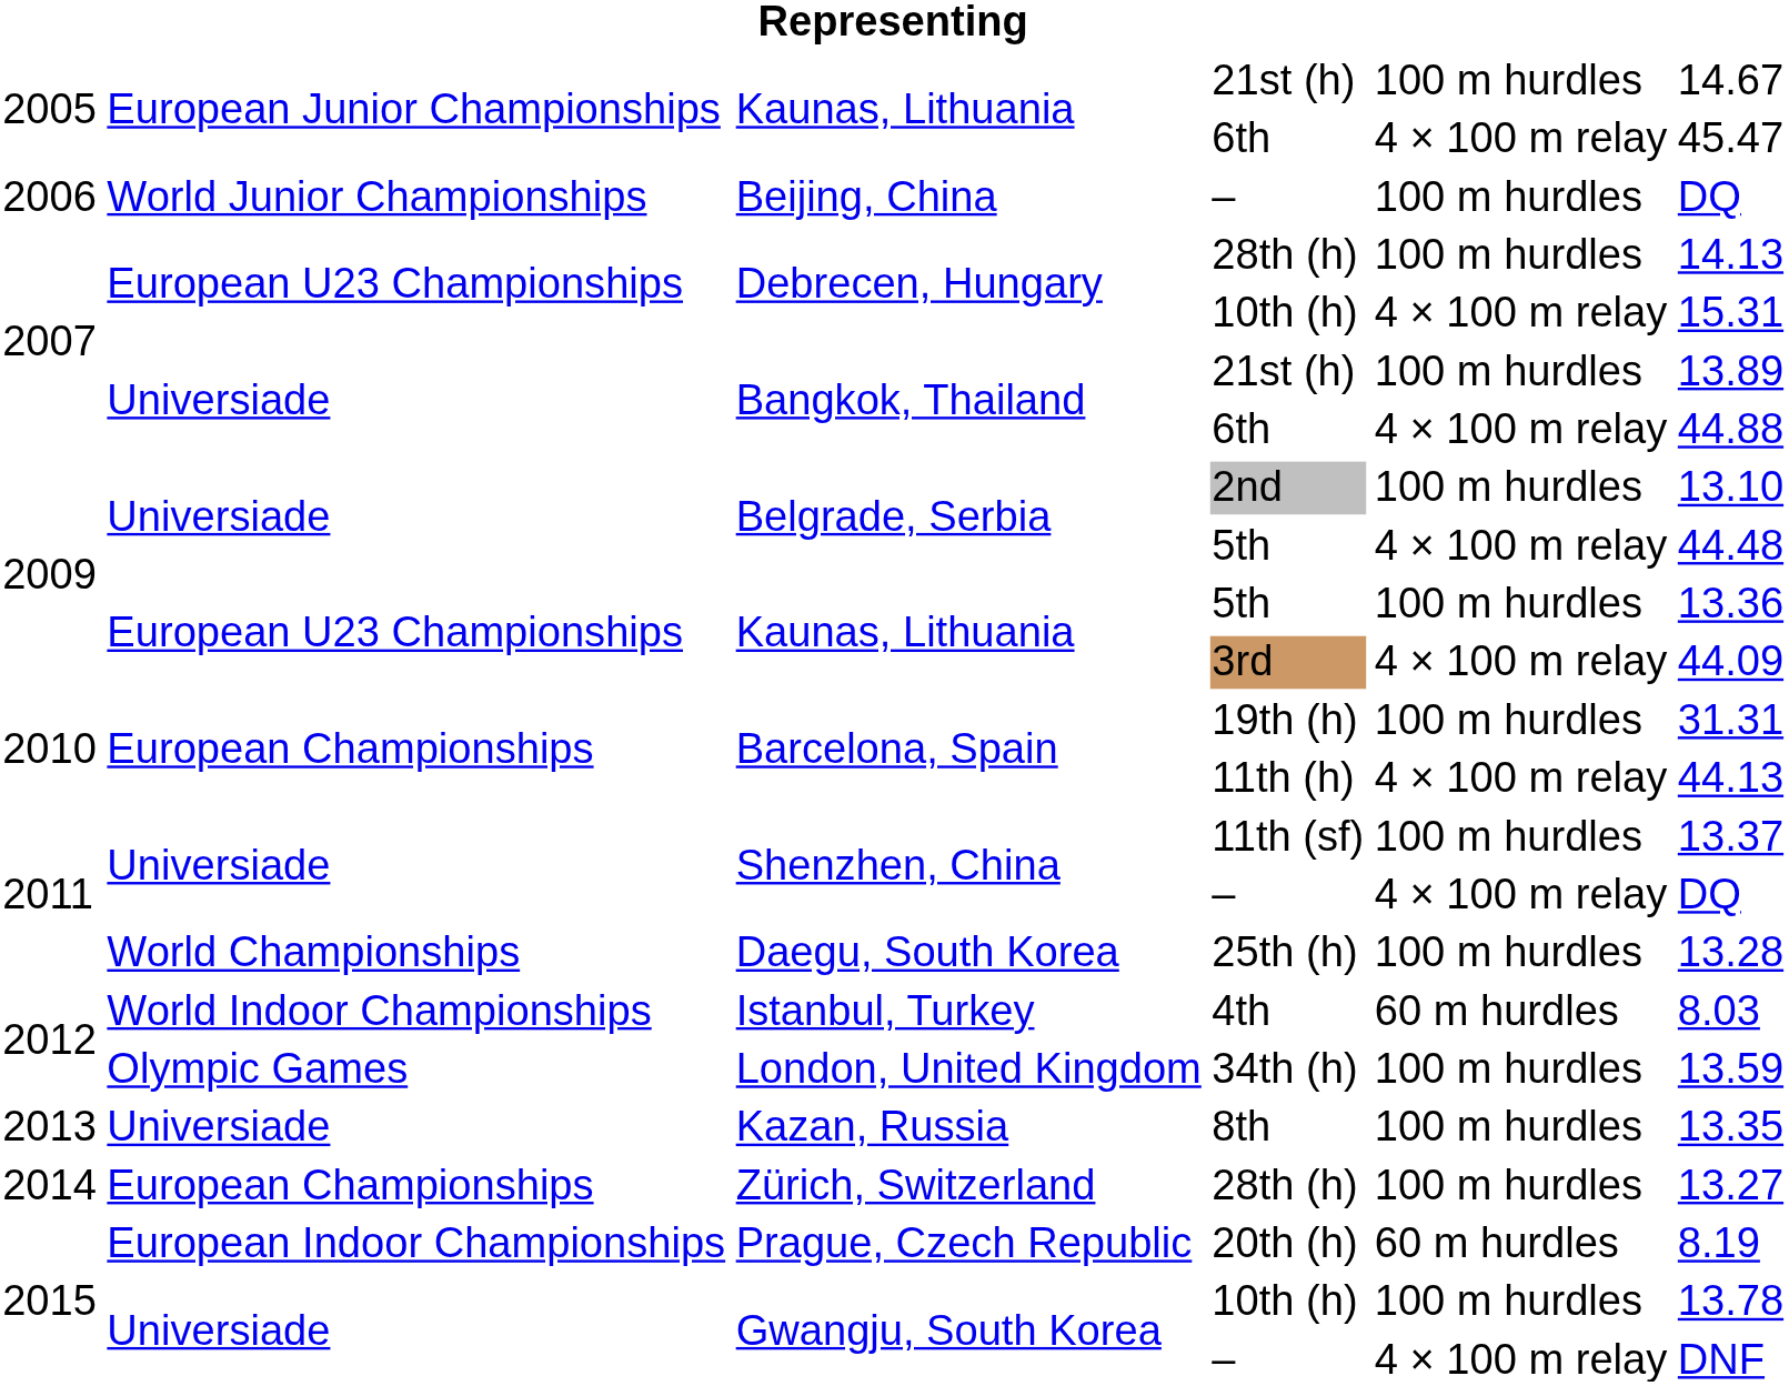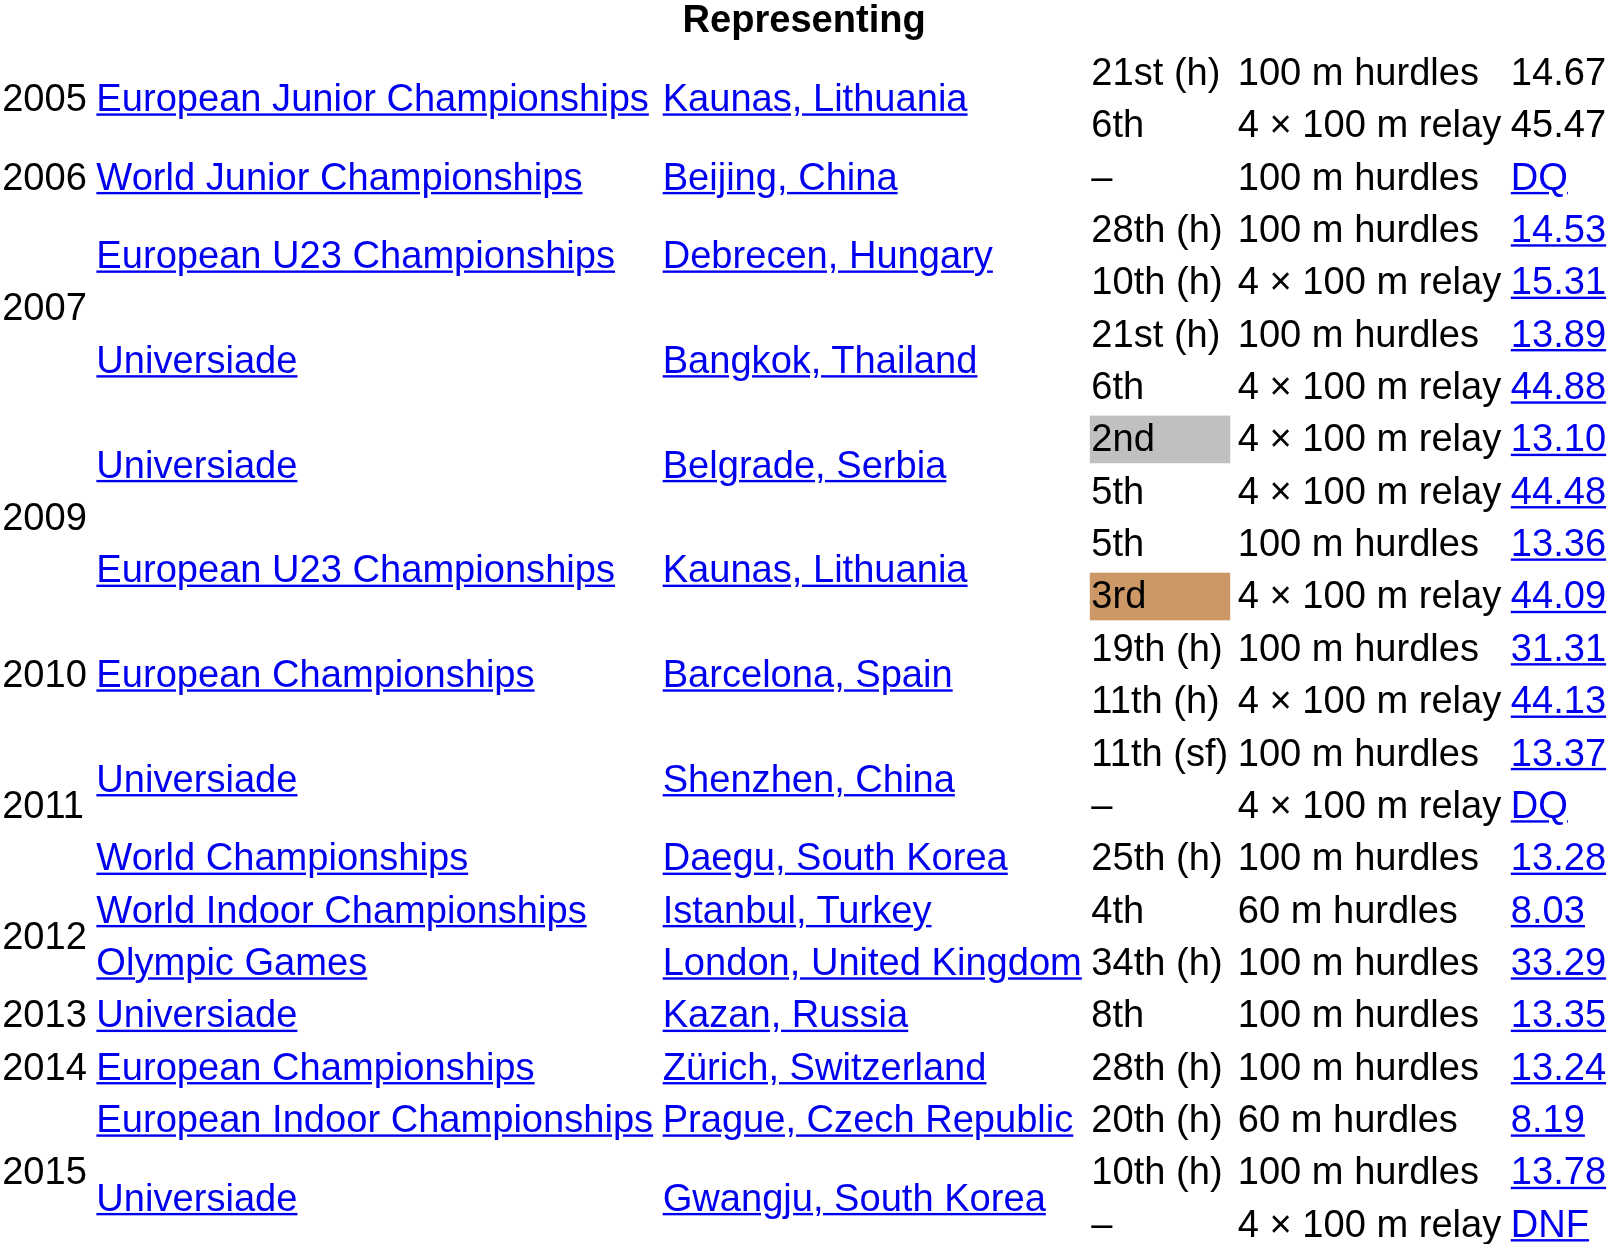 <table>
 <tr>
 <th colspan="6">Representing </th>
 </tr>
 <tr>
 <td rowspan=2>2005</td>
 <td rowspan=2><a href='#'>European Junior Championships</a></td>
 <td rowspan=2><a href='#'>Kaunas, Lithuania</a></td>
 <td>21st (h)</td>
 <td>100 m hurdles</td>
 <td>14.67</td>
 </tr>
 <tr>
 <td>6th</td>
 <td>4 × 100 m relay</td>
 <td>45.47</td>
 </tr>
 <tr>
 <td>2006</td>
 <td><a href='#'>World Junior Championships</a></td>
 <td><a href='#'>Beijing, China</a></td>
 <td>–</td>
 <td>100 m hurdles</td>
 <td><a href='#'>DQ</a></td>
 </tr>
 <tr>
 <td rowspan=4>2007</td>
 <td rowspan=2><a href='#'>European U23 Championships</a></td>
 <td rowspan=2><a href='#'>Debrecen, Hungary</a></td>
 <td>28th (h)</td>
 <td>100 m hurdles</td>
-<td><a href='#'>14.13</a></td>
+<td><a href='#'>14.53</a></td>
 </tr>
 <tr>
 <td>10th (h)</td>
 <td>4 × 100 m relay</td>
 <td><a href='#'>15.31</a></td>
 </tr>
 <tr>
 <td rowspan=2><a href='#'>Universiade</a></td>
 <td rowspan=2><a href='#'>Bangkok, Thailand</a></td>
 <td>21st (h)</td>
 <td>100 m hurdles</td>
 <td><a href='#'>13.89</a></td>
 </tr>
 <tr>
 <td>6th</td>
 <td>4 × 100 m relay</td>
 <td><a href='#'>44.88</a></td>
 </tr>
 <tr>
 <td rowspan=4>2009</td>
 <td rowspan=2><a href='#'>Universiade</a></td>
 <td rowspan=2><a href='#'>Belgrade, Serbia</a></td>
 <td bgcolor=silver>2nd</td>
-<td>100 m hurdles</td>
+<td>4 × 100 m relay</td>
 <td><a href='#'>13.10</a></td>
 </tr>
 <tr>
 <td>5th</td>
 <td>4 × 100 m relay</td>
 <td><a href='#'>44.48</a></td>
 </tr>
 <tr>
 <td rowspan=2><a href='#'>European U23 Championships</a></td>
 <td rowspan=2><a href='#'>Kaunas, Lithuania</a></td>
 <td>5th</td>
 <td>100 m hurdles</td>
 <td><a href='#'>13.36</a></td>
 </tr>
 <tr>
 <td bgcolor=cc9966>3rd</td>
 <td>4 × 100 m relay</td>
 <td><a href='#'>44.09</a></td>
 </tr>
 <tr>
 <td rowspan=2>2010</td>
 <td rowspan=2><a href='#'>European Championships</a></td>
 <td rowspan=2><a href='#'>Barcelona, Spain</a></td>
 <td>19th (h)</td>
 <td>100 m hurdles</td>
 <td><a href='#'>31.31</a></td>
 </tr>
 <tr>
 <td>11th (h)</td>
 <td>4 × 100 m relay</td>
 <td><a href='#'>44.13</a></td>
 </tr>
 <tr>
 <td rowspan=3>2011</td>
 <td rowspan=2><a href='#'>Universiade</a></td>
 <td rowspan=2><a href='#'>Shenzhen, China</a></td>
 <td>11th (sf)</td>
 <td>100 m hurdles</td>
 <td><a href='#'>13.37</a></td>
 </tr>
 <tr>
 <td>–</td>
 <td>4 × 100 m relay</td>
 <td><a href='#'>DQ</a></td>
 </tr>
 <tr>
 <td><a href='#'>World Championships</a></td>
 <td><a href='#'>Daegu, South Korea</a></td>
 <td>25th (h)</td>
 <td>100 m hurdles</td>
 <td><a href='#'>13.28</a></td>
 </tr>
 <tr>
 <td rowspan=2>2012</td>
 <td><a href='#'>World Indoor Championships</a></td>
 <td><a href='#'>Istanbul, Turkey</a></td>
 <td>4th</td>
 <td>60 m hurdles</td>
 <td><a href='#'>8.03</a></td>
 </tr>
 <tr>
 <td><a href='#'>Olympic Games</a></td>
 <td><a href='#'>London, United Kingdom</a></td>
 <td>34th (h)</td>
 <td>100 m hurdles</td>
-<td><a href='#'>13.59</a></td>
+<td><a href='#'>33.29</a></td>
 </tr>
 <tr>
 <td>2013</td>
 <td><a href='#'>Universiade</a></td>
 <td><a href='#'>Kazan, Russia</a></td>
 <td>8th</td>
 <td>100 m hurdles</td>
 <td><a href='#'>13.35</a></td>
 </tr>
 <tr>
 <td>2014</td>
 <td><a href='#'>European Championships</a></td>
 <td><a href='#'>Zürich, Switzerland</a></td>
 <td>28th (h)</td>
 <td>100 m hurdles</td>
-<td><a href='#'>13.27</a></td>
+<td><a href='#'>13.24</a></td>
 </tr>
 <tr>
 <td rowspan=3>2015</td>
 <td><a href='#'>European Indoor Championships</a></td>
 <td><a href='#'>Prague, Czech Republic</a></td>
 <td>20th (h)</td>
 <td>60 m hurdles</td>
 <td><a href='#'>8.19</a></td>
 </tr>
 <tr>
 <td rowspan=2><a href='#'>Universiade</a></td>
 <td rowspan=2><a href='#'>Gwangju, South Korea</a></td>
 <td>10th (h)</td>
 <td>100 m hurdles</td>
 <td><a href='#'>13.78</a></td>
 </tr>
 <tr>
 <td>–</td>
 <td>4 × 100 m relay</td>
 <td><a href='#'>DNF</a></td>
 </tr>
 </table>
